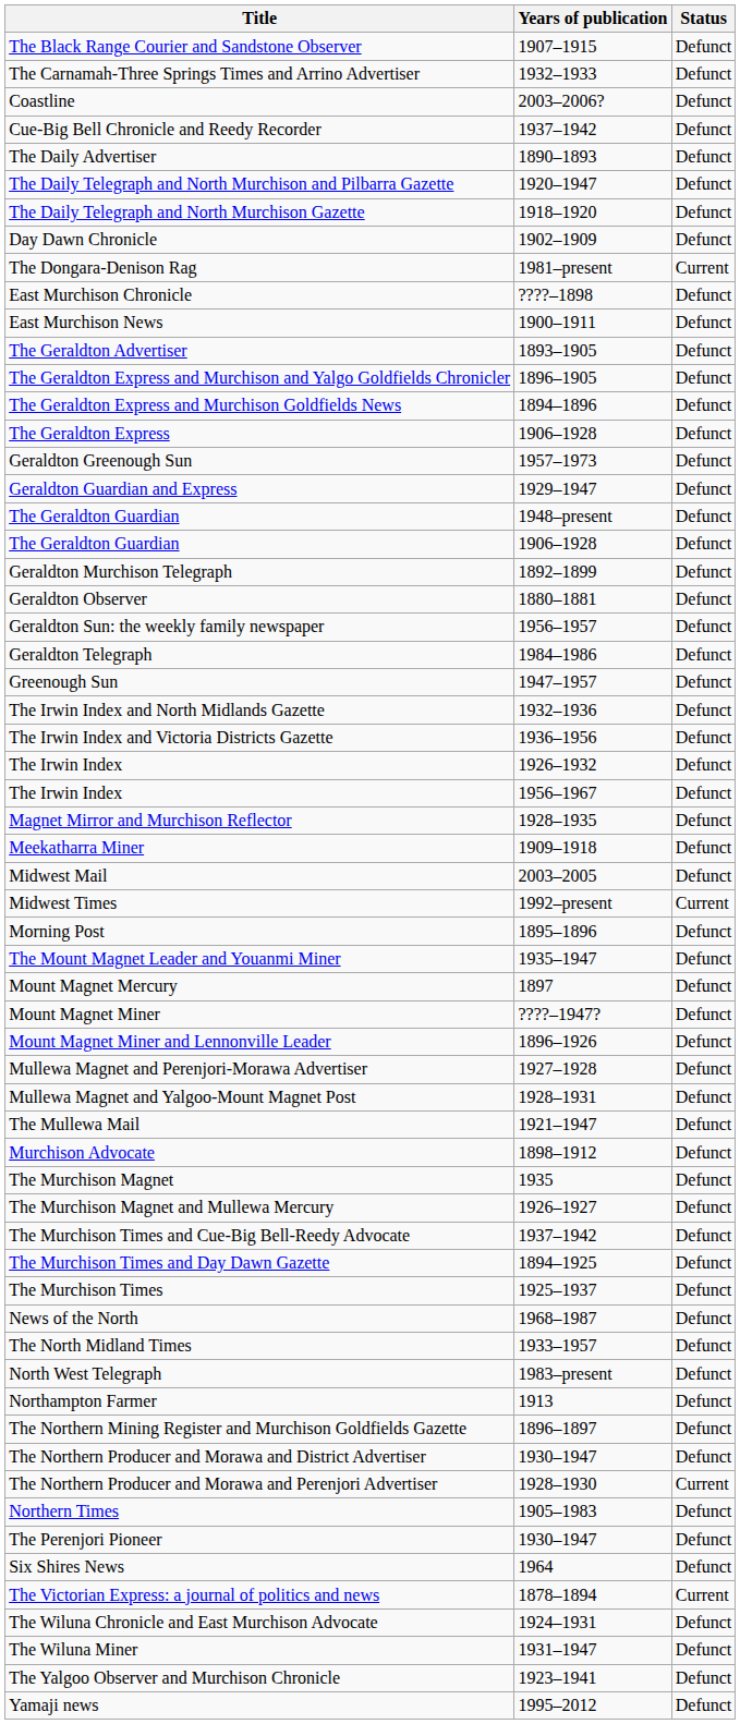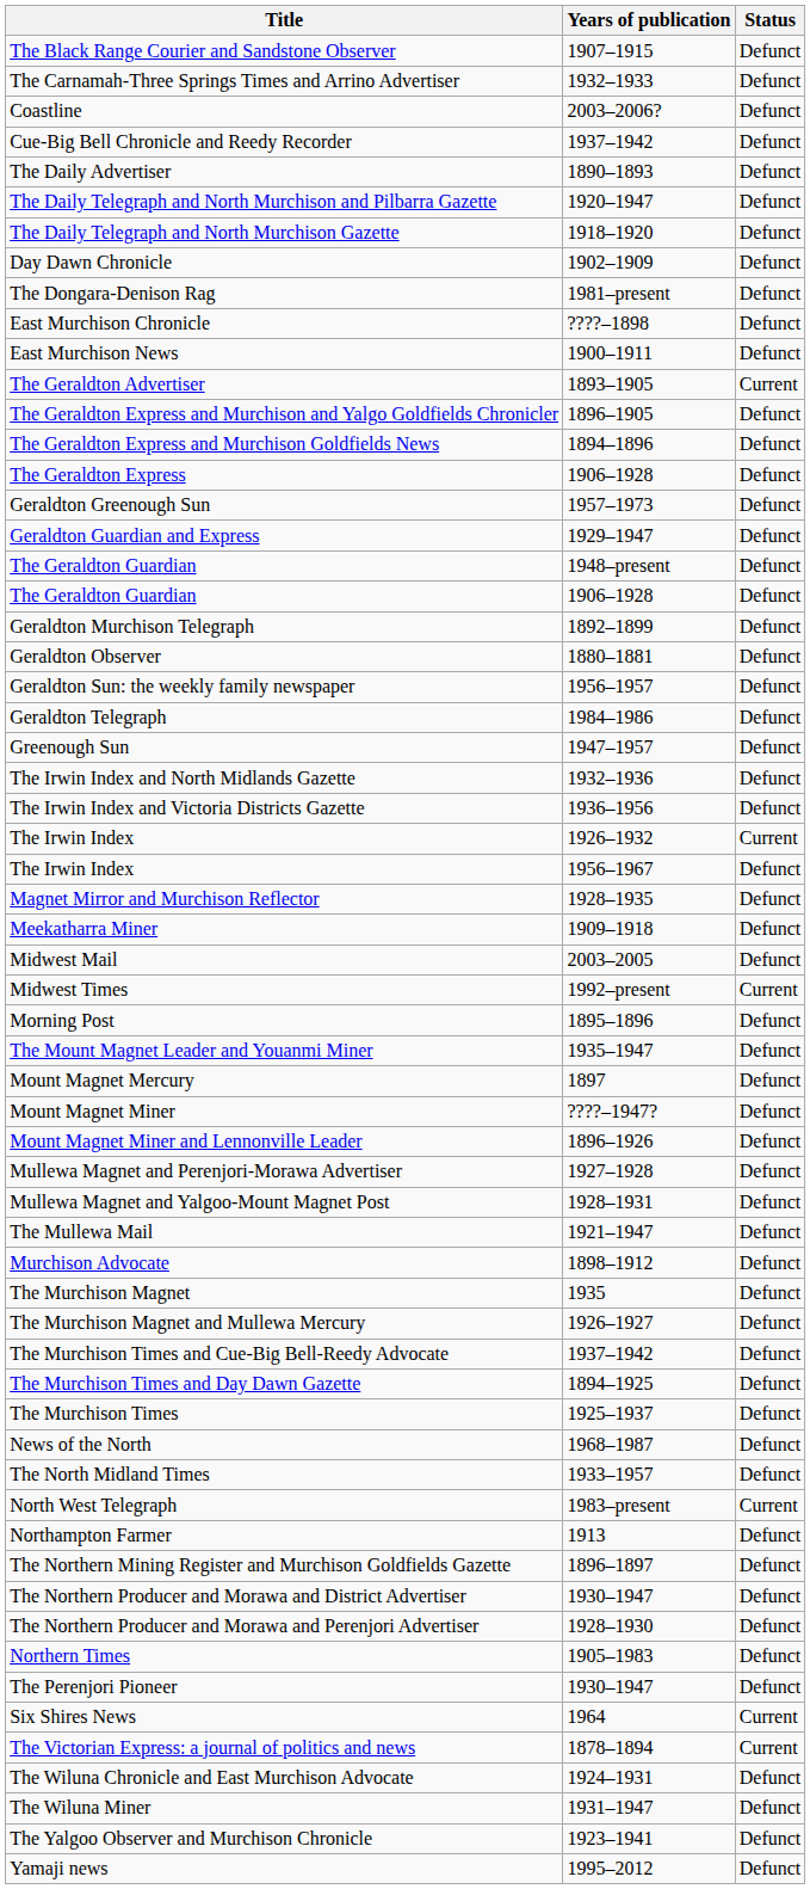 <table class="wikitable sortable">
 <tr>
 <th>Title</th>
 <th>Years of publication</th>
 <th>Status</th>
 </tr>
 <tr>
 <td><a href='#'>The Black Range Courier and Sandstone Observer</a></td>
 <td>1907–1915</td>
 <td>Defunct</td>
 </tr>
 <tr>
 <td>The Carnamah-Three Springs Times and Arrino Advertiser</td>
 <td>1932–1933</td>
 <td>Defunct</td>
 </tr>
 <tr>
 <td>Coastline</td>
 <td>2003–2006?</td>
 <td>Defunct</td>
 </tr>
 <tr>
 <td>Cue-Big Bell Chronicle and Reedy Recorder</td>
 <td>1937–1942</td>
 <td>Defunct</td>
 </tr>
 <tr>
 <td>The Daily Advertiser</td>
 <td>1890–1893</td>
 <td>Defunct</td>
 </tr>
 <tr>
 <td><a href='#'>The Daily Telegraph and North Murchison and Pilbarra Gazette</a></td>
 <td>1920–1947</td>
 <td>Defunct</td>
 </tr>
 <tr>
 <td><a href='#'>The Daily Telegraph and North Murchison Gazette</a></td>
 <td>1918–1920</td>
 <td>Defunct</td>
 </tr>
 <tr>
 <td>Day Dawn Chronicle</td>
 <td>1902–1909</td>
 <td>Defunct</td>
 </tr>
 <tr>
 <td>The Dongara-Denison Rag</td>
 <td>1981–present</td>
-<td>Current</td>
+<td>Defunct</td>
 </tr>
 <tr>
 <td>East Murchison Chronicle</td>
 <td>????–1898</td>
 <td>Defunct</td>
 </tr>
 <tr>
 <td>East Murchison News</td>
 <td>1900–1911</td>
 <td>Defunct</td>
 </tr>
 <tr>
 <td><a href='#'>The Geraldton Advertiser</a></td>
 <td>1893–1905</td>
-<td>Defunct</td>
+<td>Current</td>
 </tr>
 <tr>
 <td><a href='#'>The Geraldton Express and Murchison and Yalgo Goldfields Chronicler</a></td>
 <td>1896–1905</td>
 <td>Defunct</td>
 </tr>
 <tr>
 <td><a href='#'>The Geraldton Express and Murchison Goldfields News</a></td>
 <td>1894–1896</td>
 <td>Defunct</td>
 </tr>
 <tr>
 <td><a href='#'>The Geraldton Express</a></td>
 <td>1906–1928</td>
 <td>Defunct</td>
 </tr>
 <tr>
 <td>Geraldton Greenough Sun</td>
 <td>1957–1973</td>
 <td>Defunct</td>
 </tr>
 <tr>
 <td><a href='#'>Geraldton Guardian and Express</a></td>
 <td>1929–1947</td>
 <td>Defunct</td>
 </tr>
 <tr>
 <td><a href='#'>The Geraldton Guardian</a></td>
 <td>1948–present</td>
 <td>Defunct</td>
 </tr>
 <tr>
 <td><a href='#'>The Geraldton Guardian</a></td>
 <td>1906–1928</td>
 <td>Defunct</td>
 </tr>
 <tr>
 <td>Geraldton Murchison Telegraph</td>
 <td>1892–1899</td>
 <td>Defunct</td>
 </tr>
 <tr>
 <td>Geraldton Observer</td>
 <td>1880–1881</td>
 <td>Defunct</td>
 </tr>
 <tr>
 <td>Geraldton Sun: the weekly family newspaper</td>
 <td>1956–1957</td>
 <td>Defunct</td>
 </tr>
 <tr>
 <td>Geraldton Telegraph</td>
 <td>1984–1986</td>
 <td>Defunct</td>
 </tr>
 <tr>
 <td>Greenough Sun</td>
 <td>1947–1957</td>
 <td>Defunct</td>
 </tr>
 <tr>
 <td>The Irwin Index and North Midlands Gazette</td>
 <td>1932–1936</td>
 <td>Defunct</td>
 </tr>
 <tr>
 <td>The Irwin Index and Victoria Districts Gazette</td>
 <td>1936–1956</td>
 <td>Defunct</td>
 </tr>
 <tr>
 <td>The Irwin Index</td>
 <td>1926–1932</td>
-<td>Defunct</td>
+<td>Current</td>
 </tr>
 <tr>
 <td>The Irwin Index</td>
 <td>1956–1967</td>
 <td>Defunct</td>
 </tr>
 <tr>
 <td><a href='#'>Magnet Mirror and Murchison Reflector</a></td>
 <td>1928–1935</td>
 <td>Defunct</td>
 </tr>
 <tr>
 <td><a href='#'>Meekatharra Miner</a></td>
 <td>1909–1918</td>
 <td>Defunct</td>
 </tr>
 <tr>
 <td>Midwest Mail</td>
 <td>2003–2005</td>
 <td>Defunct</td>
 </tr>
 <tr>
 <td>Midwest Times</td>
 <td>1992–present</td>
 <td>Current</td>
 </tr>
 <tr>
 <td>Morning Post</td>
 <td>1895–1896</td>
 <td>Defunct</td>
 </tr>
 <tr>
 <td><a href='#'>The Mount Magnet Leader and Youanmi Miner</a></td>
 <td>1935–1947</td>
 <td>Defunct</td>
 </tr>
 <tr>
 <td>Mount Magnet Mercury</td>
 <td>1897</td>
 <td>Defunct</td>
 </tr>
 <tr>
 <td>Mount Magnet Miner</td>
 <td>????–1947?</td>
 <td>Defunct</td>
 </tr>
 <tr>
 <td><a href='#'>Mount Magnet Miner and Lennonville Leader</a></td>
 <td>1896–1926</td>
 <td>Defunct</td>
 </tr>
 <tr>
 <td>Mullewa Magnet and Perenjori-Morawa Advertiser</td>
 <td>1927–1928</td>
 <td>Defunct</td>
 </tr>
 <tr>
 <td>Mullewa Magnet and Yalgoo-Mount Magnet Post</td>
 <td>1928–1931</td>
 <td>Defunct</td>
 </tr>
 <tr>
 <td>The Mullewa Mail</td>
 <td>1921–1947</td>
 <td>Defunct</td>
 </tr>
 <tr>
 <td><a href='#'>Murchison Advocate</a></td>
 <td>1898–1912</td>
 <td>Defunct</td>
 </tr>
 <tr>
 <td>The Murchison Magnet</td>
 <td>1935</td>
 <td>Defunct</td>
 </tr>
 <tr>
 <td>The Murchison Magnet and Mullewa Mercury</td>
 <td>1926–1927</td>
 <td>Defunct</td>
 </tr>
 <tr>
 <td>The Murchison Times and Cue-Big Bell-Reedy Advocate</td>
 <td>1937–1942</td>
 <td>Defunct</td>
 </tr>
 <tr>
 <td><a href='#'>The Murchison Times and Day Dawn Gazette</a></td>
 <td>1894–1925</td>
 <td>Defunct</td>
 </tr>
 <tr>
 <td>The Murchison Times</td>
 <td>1925–1937</td>
 <td>Defunct</td>
 </tr>
 <tr>
 <td>News of the North</td>
 <td>1968–1987</td>
 <td>Defunct</td>
 </tr>
 <tr>
 <td>The North Midland Times</td>
 <td>1933–1957</td>
 <td>Defunct</td>
 </tr>
 <tr>
 <td>North West Telegraph</td>
 <td>1983–present</td>
-<td>Defunct</td>
+<td>Current</td>
 </tr>
 <tr>
 <td>Northampton Farmer</td>
 <td>1913</td>
 <td>Defunct</td>
 </tr>
 <tr>
 <td>The Northern Mining Register and Murchison Goldfields Gazette</td>
 <td>1896–1897</td>
 <td>Defunct</td>
 </tr>
 <tr>
 <td>The Northern Producer and Morawa and District Advertiser</td>
 <td>1930–1947</td>
 <td>Defunct</td>
 </tr>
 <tr>
 <td>The Northern Producer and Morawa and Perenjori Advertiser</td>
 <td>1928–1930</td>
-<td>Current</td>
+<td>Defunct</td>
 </tr>
 <tr>
 <td><a href='#'>Northern Times</a></td>
 <td>1905–1983</td>
 <td>Defunct</td>
 </tr>
 <tr>
 <td>The Perenjori Pioneer</td>
 <td>1930–1947</td>
 <td>Defunct</td>
 </tr>
 <tr>
 <td>Six Shires News</td>
 <td>1964</td>
-<td>Defunct</td>
+<td>Current</td>
 </tr>
 <tr>
 <td><a href='#'>The Victorian Express: a journal of politics and news</a></td>
 <td>1878–1894</td>
 <td>Current</td>
 </tr>
 <tr>
 <td>The Wiluna Chronicle and East Murchison Advocate</td>
 <td>1924–1931</td>
 <td>Defunct</td>
 </tr>
 <tr>
 <td>The Wiluna Miner</td>
 <td>1931–1947</td>
 <td>Defunct</td>
 </tr>
 <tr>
 <td>The Yalgoo Observer and Murchison Chronicle</td>
 <td>1923–1941</td>
 <td>Defunct</td>
 </tr>
 <tr>
 <td>Yamaji news</td>
 <td>1995–2012</td>
 <td>Defunct</td>
 </tr>
 </table>
